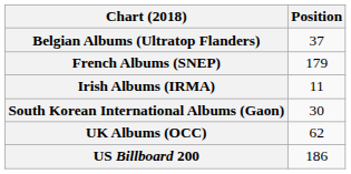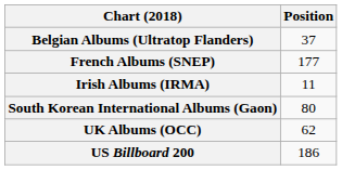 <table class="wikitable sortable plainrowheaders" style="text-align:center">
 <tr>
 <th scope="col">Chart (2018)</th>
 <th scope="col">Position</th>
 </tr>
 <tr>
 <th scope="row">Belgian Albums (Ultratop Flanders)</th>
 <td>37</td>
 </tr>
 <tr>
 <th scope="row">French Albums (SNEP)</th>
-<td>179</td>
+<td>177</td>
 </tr>
 <tr>
 <th scope="row">Irish Albums (IRMA)</th>
 <td>11</td>
 </tr>
 <tr>
 <th scope="row">South Korean International Albums (Gaon)</th>
-<td>30</td>
+<td>80</td>
 </tr>
 <tr>
 <th scope="row">UK Albums (OCC)</th>
 <td>62</td>
 </tr>
 <tr>
 <th scope="row">US <em>Billboard</em> 200</th>
 <td>186</td>
 </tr>
 </table>
